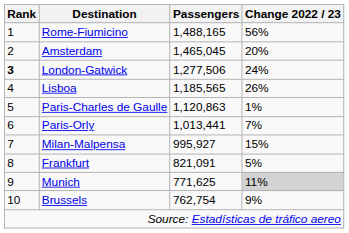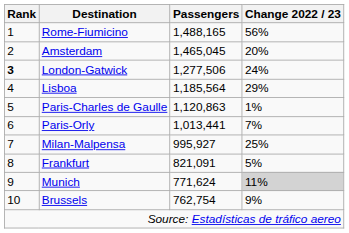 <table class="wikitable" style="font-size: 85%; width:align">
 <tr>
 <th>Rank</th>
 <th>Destination</th>
 <th>Passengers</th>
 <th>Change 2022 / 23</th>
 </tr>
 <tr>
 <td>1</td>
 <td><a href='#'>Rome-Fiumicino</a></td>
 <td>1,488,165</td>
 <td> 56%</td>
 </tr>
 <tr>
 <td>2</td>
 <td><a href='#'>Amsterdam</a></td>
 <td>1,465,045</td>
 <td> 20%</td>
 </tr>
 <tr>
 <td><strong>3</strong></td>
 <td><a href='#'>London-Gatwick</a></td>
 <td>1,277,506</td>
 <td> 24%</td>
 </tr>
 <tr>
 <td>4</td>
 <td><a href='#'>Lisboa</a></td>
-<td>1,185,565</td>
-<td> 26%</td>
+<td>1,185,564</td>
+<td> 29%</td>
 </tr>
 <tr>
 <td>5</td>
 <td><a href='#'>Paris-Charles de Gaulle</a></td>
 <td>1,120,863</td>
 <td> 1%</td>
 </tr>
 <tr>
 <td>6</td>
 <td><a href='#'>Paris-Orly</a></td>
 <td>1,013,441</td>
 <td> 7%</td>
 </tr>
 <tr>
 <td>7</td>
 <td><a href='#'>Milan-Malpensa</a></td>
 <td>995,927</td>
-<td> 15%</td>
+<td> 25%</td>
 </tr>
 <tr>
 <td>8</td>
 <td><a href='#'>Frankfurt</a></td>
 <td>821,091</td>
 <td> 5%</td>
 </tr>
 <tr>
 <td>9</td>
 <td><a href='#'>Munich</a></td>
-<td>771,625</td>
+<td>771,624</td>
 <td style="background: lightgrey;"> 11%</td>
 </tr>
 <tr>
 <td>10</td>
 <td><a href='#'>Brussels</a></td>
 <td>762,754</td>
 <td> 9%</td>
 </tr>
 <tr>
 <td colspan="4" style="text-align:right;"><em>Source: <a href='#'>Estadísticas de tráfico aereo</a></em></td>
 </tr>
 </table>
